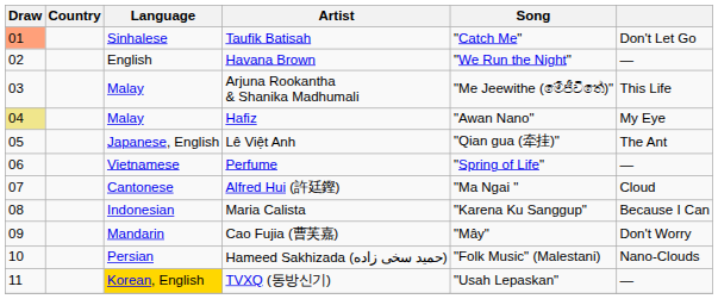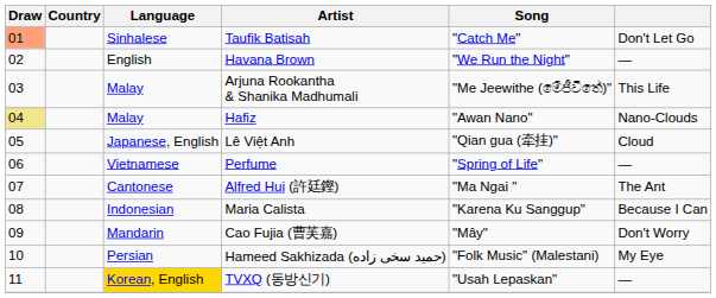 <table class="sortable wikitable">
 <tr>
 <th>Draw</th>
 <th>Country</th>
 <th>Language</th>
 <th>Artist</th>
 <th>Song</th>
 <th></th>
 </tr>
 <tr>
 <td style="background: lightsalmon;">01</td>
 <td></td>
 <td><a href='#'>Sinhalese</a></td>
 <td><a href='#'>Taufik Batisah</a></td>
 <td>"<a href='#'>Catch Me</a>"</td>
 <td>Don't Let Go</td>
 </tr>
 <tr>
 <td>02</td>
 <td></td>
 <td>English</td>
 <td><a href='#'>Havana Brown</a></td>
 <td>"<a href='#'>We Run the Night</a>"</td>
 <td>—</td>
 </tr>
 <tr>
 <td>03</td>
 <td></td>
 <td><a href='#'>Malay</a></td>
 <td>Arjuna Rookantha <br>& Shanika Madhumali</td>
 <td>"Me Jeewithe (මේජීවිතේ)"</td>
 <td>This Life</td>
 </tr>
 <tr>
 <td style="background: khaki;">04</td>
 <td></td>
 <td><a href='#'>Malay</a></td>
 <td><a href='#'>Hafiz</a></td>
 <td>"Awan Nano"</td>
-<td>My Eye</td>
+<td>Nano-Clouds</td>
 </tr>
 <tr>
 <td>05</td>
 <td></td>
 <td><a href='#'>Japanese</a>, English</td>
 <td>Lê Việt Anh</td>
 <td>"Qian gua (牵挂)"</td>
-<td>The Ant</td>
+<td>Cloud</td>
 </tr>
 <tr>
 <td>06</td>
 <td></td>
 <td><a href='#'>Vietnamese</a></td>
 <td><a href='#'>Perfume</a></td>
 <td>"<a href='#'>Spring of Life</a>"</td>
 <td>—</td>
 </tr>
 <tr>
 <td>07</td>
 <td></td>
 <td><a href='#'>Cantonese</a></td>
 <td><a href='#'>Alfred Hui</a> (許廷鏗)</td>
 <td>"Ma Ngai "</td>
-<td>Cloud</td>
+<td>The Ant</td>
 </tr>
 <tr>
 <td>08</td>
 <td></td>
 <td><a href='#'>Indonesian</a></td>
 <td>Maria Calista</td>
 <td>"Karena Ku Sanggup"</td>
 <td>Because I Can</td>
 </tr>
 <tr>
 <td>09</td>
 <td></td>
 <td><a href='#'>Mandarin</a></td>
 <td>Cao Fujia (曹芙嘉)</td>
 <td>"Mây"</td>
 <td>Don't Worry</td>
 </tr>
 <tr>
 <td>10</td>
 <td></td>
 <td><a href='#'>Persian</a></td>
 <td>Hameed Sakhizada (حمید سخی زاده)</td>
 <td>"Folk Music" (Malestani)</td>
-<td>Nano-Clouds</td>
+<td>My Eye</td>
 </tr>
 <tr>
 <td>11</td>
 <td></td>
 <td style="background: gold;"><a href='#'>Korean</a>, English</td>
 <td><a href='#'>TVXQ</a> (동방신기)</td>
 <td>"Usah Lepaskan"</td>
 <td>—</td>
 </tr>
 <tr>
 </tr>
 </table>
